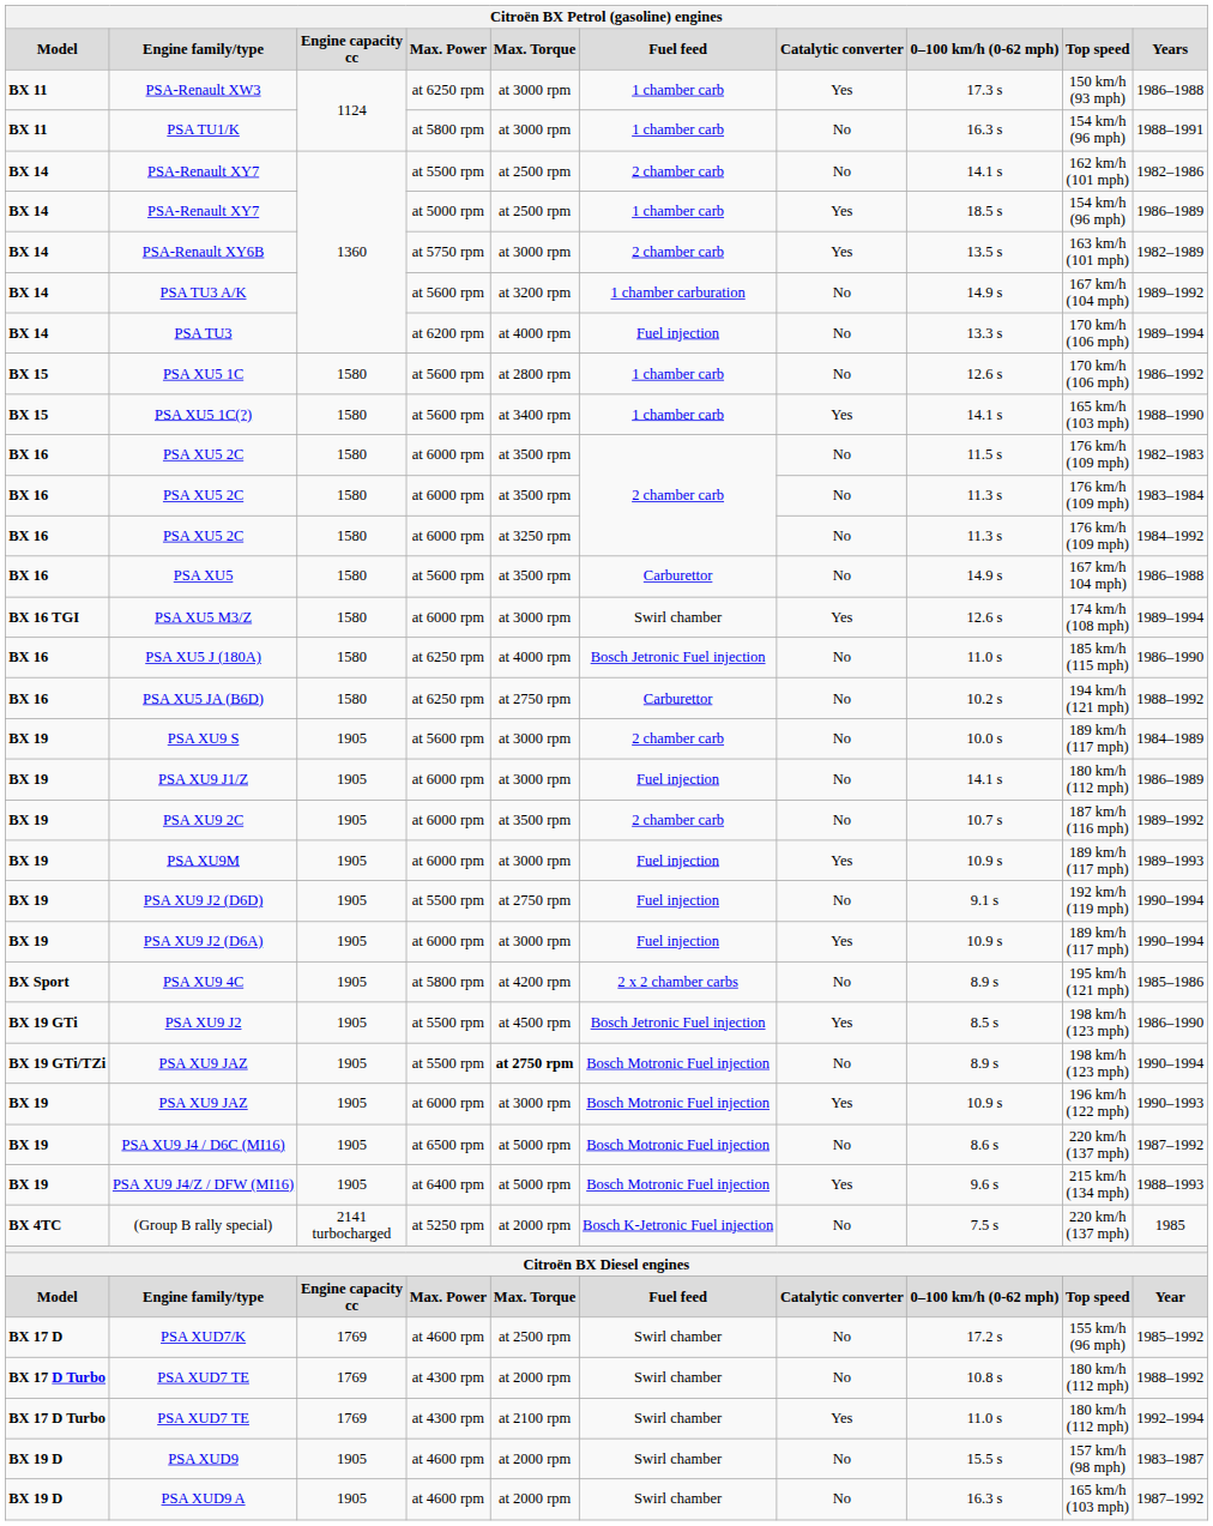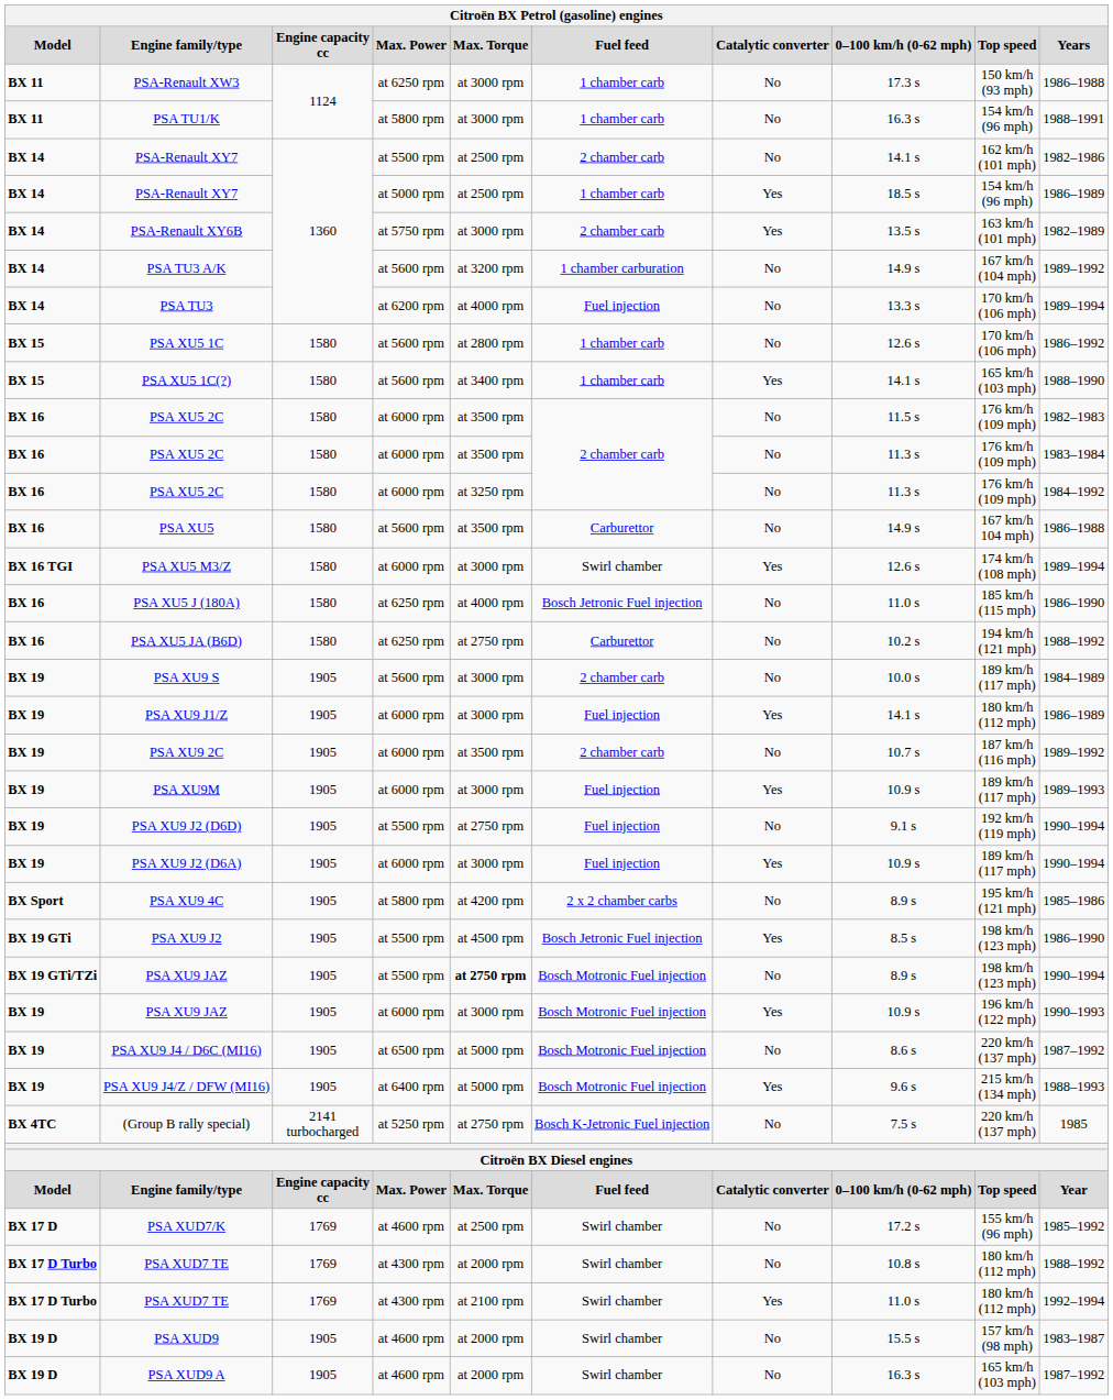 <table class="wikitable" style="text-align:center; ">
 <tr>
 <th colspan="10">Citroën BX Petrol (gasoline) engines</th>
 </tr>
 <tr>
 <th style="background:#DCDCDC" align="center" valign="middle">Model</th>
 <th style="background:#DCDCDC" align="center" valign="middle">Engine family/type</th>
 <th style="background:#DCDCDC" align="center" valign="middle">Engine capacity<br>cc</th>
 <th style="background:#DCDCDC" align="center" valign="middle">Max. Power</th>
 <th style="background:#DCDCDC" align="center" valign="middle">Max. Torque</th>
 <th style="background:#DCDCDC" align="center" valign="middle">Fuel feed</th>
 <th style="background:#DCDCDC" align="center" valign="middle">Catalytic converter</th>
 <th style="background:#DCDCDC" align="center" valign="middle">0–100 km/h (0-62 mph)</th>
 <th style="background:#DCDCDC" align="center" valign="middle">Top speed</th>
 <th style="background:#DCDCDC" align="center" valign="middle">Years</th>
 </tr>
 <tr>
 <td align="left"><strong>BX 11</strong></td>
 <td><a href='#'>PSA-Renault XW3</a></td>
 <td rowspan="2">1124</td>
 <td> at 6250 rpm</td>
 <td> at 3000 rpm</td>
 <td><a href='#'>1 chamber carb</a></td>
-<td>Yes</td>
+<td>No</td>
 <td>17.3 s</td>
 <td>150 km/h<br> (93 mph)</td>
 <td>1986–1988</td>
 </tr>
 <tr>
 <td align="left"><strong>BX 11</strong></td>
 <td><a href='#'>PSA TU1/K</a></td>
 <td> at 5800 rpm</td>
 <td> at 3000 rpm</td>
 <td><a href='#'>1 chamber carb</a></td>
 <td>No</td>
 <td>16.3 s</td>
 <td>154 km/h<br> (96 mph)</td>
 <td>1988–1991</td>
 </tr>
 <tr>
 <td align="left"><strong>BX 14</strong></td>
 <td><a href='#'>PSA-Renault XY7</a></td>
 <td rowspan="5">1360</td>
 <td> at 5500 rpm</td>
 <td> at 2500 rpm</td>
 <td><a href='#'>2 chamber carb</a></td>
 <td>No</td>
 <td>14.1 s</td>
 <td>162 km/h<br>(101 mph)</td>
 <td>1982–1986</td>
 </tr>
 <tr>
 <td align="left"><strong>BX 14</strong></td>
 <td><a href='#'>PSA-Renault XY7</a></td>
 <td> at 5000 rpm</td>
 <td> at 2500 rpm</td>
 <td><a href='#'>1 chamber carb</a></td>
 <td>Yes</td>
 <td>18.5 s</td>
 <td>154 km/h<br>(96 mph)</td>
 <td>1986–1989</td>
 </tr>
 <tr>
 <td align="left"><strong>BX 14</strong></td>
 <td><a href='#'>PSA-Renault XY6B</a></td>
 <td> at 5750 rpm</td>
 <td> at 3000 rpm</td>
 <td><a href='#'>2 chamber carb</a></td>
 <td>Yes</td>
 <td>13.5 s</td>
 <td>163 km/h<br>(101 mph)</td>
 <td>1982–1989</td>
 </tr>
 <tr>
 <td align="left"><strong>BX 14</strong></td>
 <td><a href='#'>PSA TU3 A/K</a></td>
 <td> at 5600 rpm</td>
 <td> at 3200 rpm</td>
 <td><a href='#'>1 chamber carburation</a></td>
 <td>No</td>
 <td>14.9 s</td>
 <td>167 km/h<br>(104 mph)</td>
 <td>1989–1992</td>
 </tr>
 <tr>
 <td align="left"><strong>BX 14</strong></td>
 <td><a href='#'>PSA TU3</a></td>
 <td> at 6200 rpm</td>
 <td> at 4000 rpm</td>
 <td><a href='#'>Fuel injection</a></td>
 <td>No</td>
 <td>13.3 s</td>
 <td>170 km/h<br>(106 mph)</td>
 <td>1989–1994</td>
 </tr>
 <tr>
 <td align="left"><strong>BX 15</strong></td>
 <td><a href='#'>PSA XU5 1C</a></td>
 <td>1580</td>
 <td> at 5600 rpm</td>
 <td> at 2800 rpm</td>
 <td><a href='#'>1 chamber carb</a></td>
 <td>No</td>
 <td>12.6 s</td>
 <td>170 km/h<br>(106 mph)</td>
 <td>1986–1992</td>
 </tr>
 <tr>
 <td align="left"><strong>BX 15</strong></td>
 <td><a href='#'>PSA XU5 1C(?)</a></td>
 <td>1580</td>
 <td> at 5600 rpm</td>
 <td> at 3400 rpm</td>
 <td><a href='#'>1 chamber carb</a></td>
 <td>Yes</td>
 <td>14.1 s</td>
 <td>165 km/h<br>(103 mph)</td>
 <td>1988–1990</td>
 </tr>
 <tr>
 <td align="left"><strong>BX 16</strong></td>
 <td><a href='#'>PSA XU5 2C</a></td>
 <td>1580</td>
 <td> at 6000 rpm</td>
 <td> at 3500 rpm</td>
 <td rowspan="3"><a href='#'>2 chamber carb</a></td>
 <td>No</td>
 <td>11.5 s</td>
 <td>176 km/h<br>(109 mph)</td>
 <td>1982–1983</td>
 </tr>
 <tr>
 <td align="left"><strong>BX 16</strong></td>
 <td><a href='#'>PSA XU5 2C</a></td>
 <td>1580</td>
 <td> at 6000 rpm</td>
 <td> at 3500 rpm</td>
 <td>No</td>
 <td>11.3 s</td>
 <td>176 km/h<br>(109 mph)</td>
 <td>1983–1984</td>
 </tr>
 <tr>
 <td align="left"><strong>BX 16</strong></td>
 <td><a href='#'>PSA XU5 2C</a></td>
 <td>1580</td>
 <td> at 6000 rpm</td>
 <td> at 3250 rpm</td>
 <td>No</td>
 <td>11.3 s</td>
 <td>176 km/h<br>(109 mph)</td>
 <td>1984–1992</td>
 </tr>
 <tr>
 <td align="left"><strong>BX 16</strong></td>
 <td><a href='#'>PSA XU5</a></td>
 <td>1580</td>
 <td> at 5600 rpm</td>
 <td> at 3500 rpm</td>
 <td><a href='#'>Carburettor</a></td>
 <td>No</td>
 <td>14.9 s</td>
 <td>167 km/h <br> 104 mph)</td>
 <td>1986–1988</td>
 </tr>
 <tr>
 <td align="left"><strong>BX 16 TGI</strong></td>
 <td><a href='#'>PSA XU5 M3/Z</a></td>
 <td>1580</td>
 <td> at 6000 rpm</td>
 <td> at 3000 rpm</td>
 <td>Swirl chamber</td>
 <td>Yes</td>
 <td>12.6 s</td>
 <td>174 km/h <br>(108 mph)</td>
 <td>1989–1994</td>
 </tr>
 <tr>
 <td align="left"><strong>BX 16</strong></td>
 <td><a href='#'>PSA XU5 J (180A)</a></td>
 <td>1580</td>
 <td> at 6250 rpm</td>
 <td> at 4000 rpm</td>
 <td><a href='#'>Bosch Jetronic Fuel injection</a></td>
 <td>No</td>
 <td>11.0 s</td>
 <td>185 km/h<br>(115 mph)</td>
 <td>1986–1990</td>
 </tr>
 <tr>
 <td align="left"><strong>BX 16</strong></td>
 <td><a href='#'>PSA XU5 JA (B6D)</a></td>
 <td>1580</td>
 <td> at 6250 rpm</td>
 <td> at 2750 rpm</td>
 <td><a href='#'>Carburettor</a></td>
 <td>No</td>
 <td>10.2 s</td>
 <td>194 km/h<br>(121 mph)</td>
 <td>1988–1992</td>
 </tr>
 <tr>
 <td align="left"><strong>BX 19</strong></td>
 <td><a href='#'>PSA XU9 S</a></td>
 <td>1905</td>
 <td> at 5600 rpm</td>
 <td> at 3000 rpm</td>
 <td><a href='#'>2 chamber carb</a></td>
 <td>No</td>
 <td>10.0 s</td>
 <td>189 km/h<br>(117 mph)</td>
 <td>1984–1989</td>
 </tr>
 <tr>
 <td align="left"><strong>BX 19</strong></td>
 <td><a href='#'>PSA XU9 J1/Z</a></td>
 <td>1905</td>
 <td> at 6000 rpm</td>
 <td> at 3000 rpm</td>
 <td><a href='#'>Fuel injection</a></td>
-<td>No</td>
+<td>Yes</td>
 <td>14.1 s</td>
 <td>180 km/h<br>(112 mph)</td>
 <td>1986–1989</td>
 </tr>
 <tr>
 <td align="left"><strong>BX 19</strong></td>
 <td><a href='#'>PSA XU9 2C</a></td>
 <td>1905</td>
 <td> at 6000 rpm</td>
 <td> at 3500 rpm</td>
 <td><a href='#'>2 chamber carb</a></td>
 <td>No</td>
 <td>10.7 s</td>
 <td>187 km/h<br>(116 mph)</td>
 <td>1989–1992</td>
 </tr>
 <tr>
 <td align="left"><strong>BX 19</strong></td>
 <td><a href='#'>PSA XU9M</a></td>
 <td>1905</td>
 <td> at 6000 rpm</td>
 <td> at 3000 rpm</td>
 <td><a href='#'>Fuel injection</a></td>
 <td>Yes</td>
 <td>10.9 s</td>
 <td>189 km/h<br>(117 mph)</td>
 <td>1989–1993</td>
 </tr>
 <tr>
 <td align="left"><strong>BX 19</strong></td>
 <td><a href='#'>PSA XU9 J2 (D6D)</a></td>
 <td>1905</td>
 <td> at 5500 rpm</td>
 <td> at 2750 rpm</td>
 <td><a href='#'>Fuel injection</a></td>
 <td>No</td>
 <td>9.1 s</td>
 <td>192 km/h<br>(119 mph)</td>
 <td>1990–1994</td>
 </tr>
 <tr>
 <td align="left"><strong>BX 19</strong></td>
 <td><a href='#'>PSA XU9 J2 (D6A)</a></td>
 <td>1905</td>
 <td> at 6000 rpm</td>
 <td> at 3000 rpm</td>
 <td><a href='#'>Fuel injection</a></td>
 <td>Yes</td>
 <td>10.9 s</td>
 <td>189 km/h<br>(117 mph)</td>
 <td>1990–1994</td>
 </tr>
 <tr>
 <td align="left"><strong>BX Sport</strong></td>
 <td><a href='#'>PSA XU9 4C</a></td>
 <td>1905</td>
 <td> at 5800 rpm</td>
 <td> at 4200 rpm</td>
 <td><a href='#'>2 x 2 chamber carbs</a></td>
 <td>No</td>
 <td>8.9 s</td>
 <td>195 km/h<br>(121 mph)</td>
 <td>1985–1986</td>
 </tr>
 <tr>
 <td align="left"><strong>BX 19 GTi</strong></td>
 <td><a href='#'>PSA XU9 J2</a></td>
 <td>1905</td>
 <td> at 5500 rpm</td>
 <td> at 4500 rpm</td>
 <td><a href='#'>Bosch Jetronic Fuel injection</a></td>
 <td>Yes</td>
 <td>8.5 s</td>
 <td>198 km/h<br>(123 mph)</td>
 <td>1986–1990</td>
 </tr>
 <tr>
 <td align="left"><strong>BX 19 GTi/TZi</strong></td>
 <td><a href='#'>PSA XU9 JAZ</a></td>
 <td>1905</td>
 <td> at 5500 rpm</td>
 <td><strong> at 2750 rpm</strong></td>
 <td><a href='#'>Bosch Motronic Fuel injection</a></td>
 <td>No</td>
 <td>8.9 s</td>
 <td>198 km/h<br>(123 mph)</td>
 <td>1990–1994</td>
 </tr>
 <tr>
 <td align="left"><strong>BX 19</strong></td>
 <td><a href='#'>PSA XU9 JAZ</a></td>
 <td>1905</td>
 <td> at 6000 rpm</td>
 <td> at 3000 rpm</td>
 <td><a href='#'>Bosch Motronic Fuel injection</a></td>
 <td>Yes</td>
 <td>10.9 s</td>
 <td>196 km/h<br>(122 mph)</td>
 <td>1990–1993</td>
 </tr>
 <tr>
 <td align="left"><strong>BX 19</strong></td>
 <td><a href='#'>PSA XU9 J4 / D6C (MI16)</a></td>
 <td>1905</td>
 <td> at 6500 rpm</td>
 <td> at 5000 rpm</td>
 <td><a href='#'>Bosch Motronic Fuel injection</a></td>
 <td>No</td>
 <td>8.6 s</td>
 <td>220 km/h<br>(137 mph)</td>
 <td>1987–1992</td>
 </tr>
 <tr>
 <td align="left"><strong>BX 19</strong></td>
 <td><a href='#'>PSA XU9 J4/Z / DFW (MI16)</a></td>
 <td>1905</td>
 <td> at 6400 rpm</td>
 <td> at 5000 rpm</td>
 <td><a href='#'>Bosch Motronic Fuel injection</a></td>
 <td>Yes</td>
 <td>9.6 s</td>
 <td>215 km/h<br>(134 mph)</td>
 <td>1988–1993</td>
 </tr>
 <tr>
 <td align="left"><strong>BX 4TC</strong></td>
 <td>(Group B rally special)</td>
 <td>2141<br>turbocharged</td>
 <td> at 5250 rpm</td>
-<td> at 2000 rpm</td>
+<td> at 2750 rpm</td>
 <td><a href='#'>Bosch K-Jetronic Fuel injection</a></td>
 <td>No</td>
 <td>7.5 s</td>
 <td>220 km/h<br>(137 mph)</td>
 <td>1985</td>
 </tr>
 <tr>
 <th colspan="10"></th>
 </tr>
 <tr>
 <th colspan="10">Citroën BX Diesel engines</th>
 </tr>
 <tr>
 <th style="background:#DCDCDC" align="center" valign="middle">Model</th>
 <th style="background:#DCDCDC" align="center" valign="middle">Engine family/type</th>
 <th style="background:#DCDCDC" align="center" valign="middle">Engine capacity<br>cc</th>
 <th style="background:#DCDCDC" align="center" valign="middle">Max. Power</th>
 <th style="background:#DCDCDC" align="center" valign="middle">Max. Torque</th>
 <th style="background:#DCDCDC" align="center" valign="middle">Fuel feed</th>
 <th style="background:#DCDCDC" align="center" valign="middle">Catalytic converter</th>
 <th style="background:#DCDCDC" align="center" valign="middle">0–100 km/h (0-62 mph)</th>
 <th style="background:#DCDCDC" align="center" valign="middle">Top speed</th>
 <th style="background:#DCDCDC" align="center" valign="middle">Year</th>
 </tr>
 <tr>
 <td align="left"><strong>BX 17 D</strong></td>
 <td><a href='#'>PSA XUD7/K</a></td>
 <td>1769</td>
 <td> at 4600 rpm</td>
 <td> at 2500 rpm</td>
 <td>Swirl chamber</td>
 <td>No</td>
 <td>17.2 s</td>
 <td>155 km/h<br>(96 mph)</td>
 <td>1985–1992</td>
 </tr>
 <tr>
 <td align="left"><strong>BX 17 <a href='#'>D Turbo</a></strong></td>
 <td><a href='#'>PSA XUD7 TE</a></td>
 <td>1769</td>
 <td> at 4300 rpm</td>
 <td> at 2000 rpm</td>
 <td>Swirl chamber</td>
 <td>No</td>
 <td>10.8 s</td>
 <td>180 km/h<br>(112 mph)</td>
 <td>1988–1992</td>
 </tr>
 <tr>
 <td align="left"><strong>BX 17 D Turbo</strong></td>
 <td><a href='#'>PSA XUD7 TE</a></td>
 <td>1769</td>
 <td> at 4300 rpm</td>
 <td> at 2100 rpm</td>
 <td>Swirl chamber</td>
 <td>Yes</td>
 <td>11.0 s</td>
 <td>180 km/h<br>(112 mph)</td>
 <td>1992–1994</td>
 </tr>
 <tr>
 <td align="left"><strong>BX 19 D</strong></td>
 <td><a href='#'>PSA XUD9</a></td>
 <td>1905</td>
 <td> at 4600 rpm</td>
 <td> at 2000 rpm</td>
 <td>Swirl chamber</td>
 <td>No</td>
 <td>15.5 s</td>
 <td>157 km/h<br>(98 mph)</td>
 <td>1983–1987</td>
 </tr>
 <tr>
 <td align="left"><strong>BX 19 D</strong></td>
 <td><a href='#'>PSA XUD9 A</a></td>
 <td>1905</td>
 <td> at 4600 rpm</td>
 <td> at 2000 rpm</td>
 <td>Swirl chamber</td>
 <td>No</td>
 <td>16.3 s</td>
 <td>165 km/h<br>(103 mph)</td>
 <td>1987–1992</td>
 </tr>
 </table>
